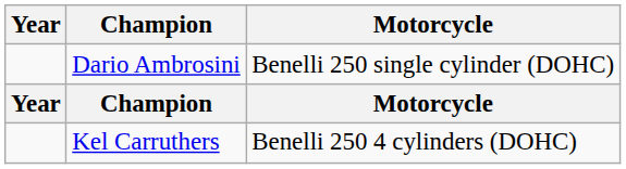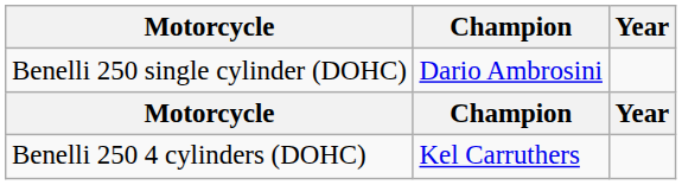 <table class="wikitable">
 <tr>
+<th>Motorcycle</th>
+<th>Champion</th>
 <th>Year</th>
-<th>Champion</th>
-<th>Motorcycle</th>
 </tr>
 <tr>
+<td>Benelli 250 single cylinder (DOHC)</td>
+<td> <a href='#'>Dario Ambrosini</a></td>
 <td></td>
-<td> <a href='#'>Dario Ambrosini</a></td>
-<td>Benelli 250 single cylinder (DOHC)</td>
 </tr>
 <tr>
+<th>Motorcycle</th>
+<th>Champion</th>
 <th>Year</th>
-<th>Champion</th>
-<th>Motorcycle</th>
 </tr>
 <tr>
+<td>Benelli 250 4 cylinders (DOHC)</td>
+<td> <a href='#'>Kel Carruthers</a></td>
 <td></td>
-<td> <a href='#'>Kel Carruthers</a></td>
-<td>Benelli 250 4 cylinders (DOHC)</td>
 </tr>
 </table>
